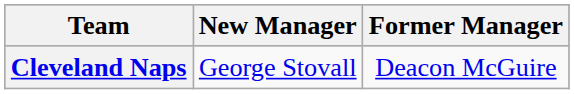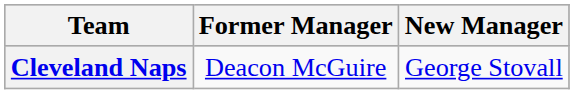 <table class="wikitable plainrowheaders" style="text-align:center;">
 <tr>
 <th>Team</th>
+<th>Former Manager</th>
 <th>New Manager</th>
-<th>Former Manager</th>
 </tr>
 <tr>
 <th scope="row" style="text-align:center;"><a href='#'>Cleveland Naps</a></th>
+<td><a href='#'>Deacon McGuire</a></td>
 <td><a href='#'>George Stovall</a></td>
-<td><a href='#'>Deacon McGuire</a></td>
 </tr>
 </table>
